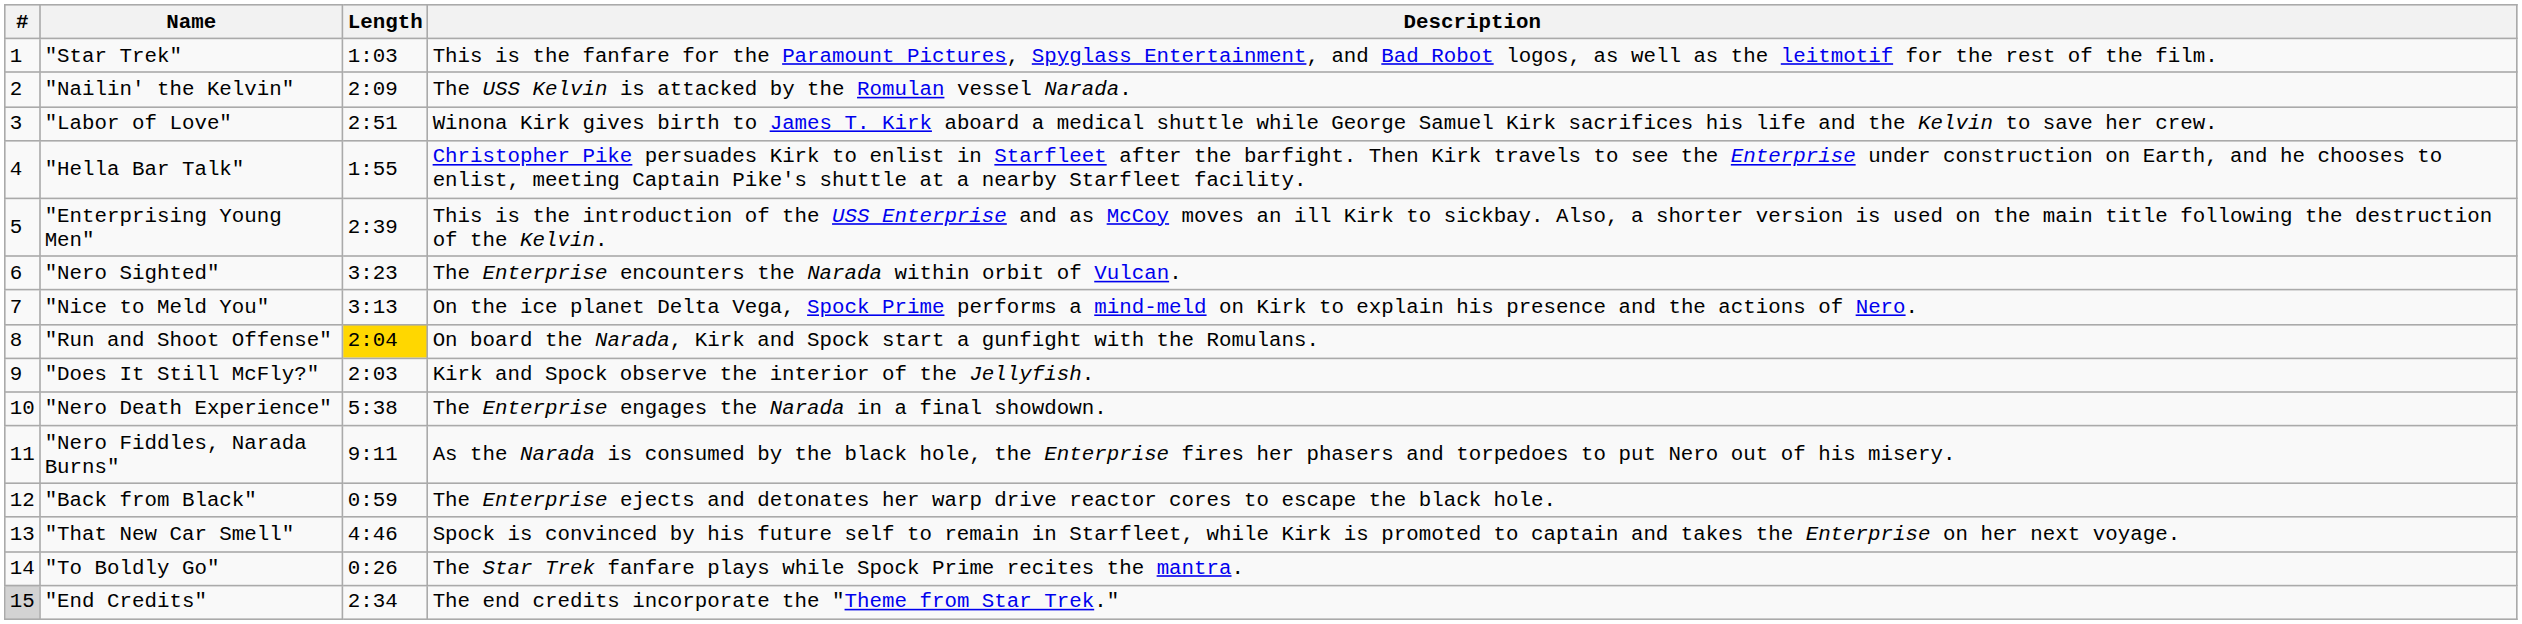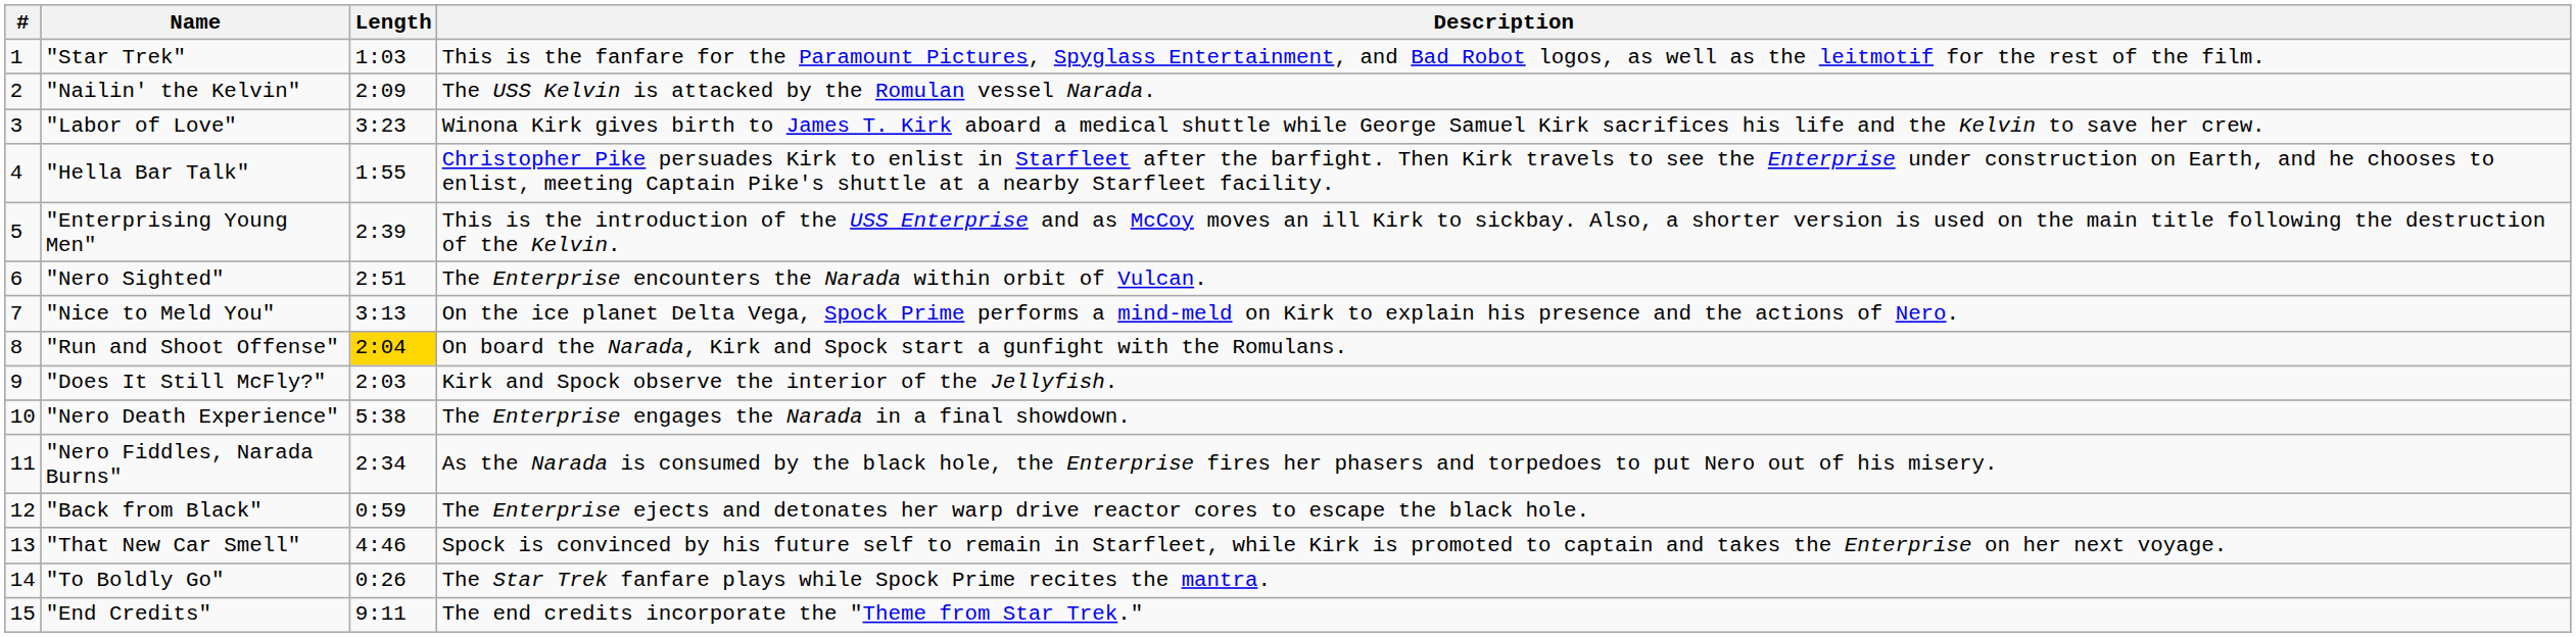 <table class="wikitable">
 <tr>
 <th>#</th>
 <th>Name</th>
 <th>Length</th>
 <th>Description</th>
 </tr>
 <tr>
 <td>1</td>
 <td>"Star Trek"</td>
 <td>1:03</td>
 <td>This is the fanfare for the <a href='#'>Paramount Pictures</a>, <a href='#'>Spyglass Entertainment</a>, and <a href='#'>Bad Robot</a> logos, as well as the <a href='#'>leitmotif</a> for the rest of the film.</td>
 </tr>
 <tr>
 <td>2</td>
 <td>"Nailin' the Kelvin"</td>
 <td>2:09</td>
 <td>The <em>USS Kelvin</em> is attacked by the <a href='#'>Romulan</a> vessel <em>Narada</em>.</td>
 </tr>
 <tr>
 <td>3</td>
 <td>"Labor of Love"</td>
-<td>2:51</td>
+<td>3:23</td>
 <td>Winona Kirk gives birth to <a href='#'>James T. Kirk</a> aboard a medical shuttle while George Samuel Kirk sacrifices his life and the <em>Kelvin</em> to save her crew.</td>
 </tr>
 <tr>
 <td>4</td>
 <td>"Hella Bar Talk"</td>
 <td>1:55</td>
 <td><a href='#'>Christopher Pike</a> persuades Kirk to enlist in <a href='#'>Starfleet</a> after the barfight. Then Kirk travels to see the <em><a href='#'>Enterprise</a></em> under construction on Earth, and he chooses to enlist, meeting Captain Pike's shuttle at a nearby Starfleet facility.</td>
 </tr>
 <tr>
 <td>5</td>
 <td>"Enterprising Young Men"</td>
 <td>2:39</td>
 <td>This is the introduction of the <em><a href='#'>USS Enterprise</a></em> and as <a href='#'>McCoy</a> moves an ill Kirk to sickbay. Also, a shorter version is used on the main title following the destruction of the <em>Kelvin</em>.</td>
 </tr>
 <tr>
 <td>6</td>
 <td>"Nero Sighted"</td>
-<td>3:23</td>
+<td>2:51</td>
 <td>The <em>Enterprise</em> encounters the <em>Narada</em> within orbit of <a href='#'>Vulcan</a>.</td>
 </tr>
 <tr>
 <td>7</td>
 <td>"Nice to Meld You"</td>
 <td>3:13</td>
 <td>On the ice planet Delta Vega, <a href='#'>Spock Prime</a> performs a <a href='#'>mind-meld</a> on Kirk to explain his presence and the actions of <a href='#'>Nero</a>.</td>
 </tr>
 <tr>
 <td>8</td>
 <td>"Run and Shoot Offense"</td>
 <td style="background: gold;">2:04</td>
 <td>On board the <em>Narada</em>, Kirk and Spock start a gunfight with the Romulans.</td>
 </tr>
 <tr>
 <td>9</td>
 <td>"Does It Still McFly?"</td>
 <td>2:03</td>
 <td>Kirk and Spock observe the interior of the <em>Jellyfish</em>.</td>
 </tr>
 <tr>
 <td>10</td>
 <td>"Nero Death Experience"</td>
 <td>5:38</td>
 <td>The <em>Enterprise</em> engages the <em>Narada</em> in a final showdown.</td>
 </tr>
 <tr>
 <td>11</td>
 <td>"Nero Fiddles, Narada Burns"</td>
-<td>9:11</td>
+<td>2:34</td>
 <td>As the <em>Narada</em> is consumed by the black hole, the <em>Enterprise</em> fires her phasers and torpedoes to put Nero out of his misery.</td>
 </tr>
 <tr>
 <td>12</td>
 <td>"Back from Black"</td>
 <td>0:59</td>
 <td>The <em>Enterprise</em> ejects and detonates her warp drive reactor cores to escape the black hole.</td>
 </tr>
 <tr>
 <td>13</td>
 <td>"That New Car Smell"</td>
 <td>4:46</td>
 <td>Spock is convinced by his future self to remain in Starfleet, while Kirk is promoted to captain and takes the <em>Enterprise</em> on her next voyage.</td>
 </tr>
 <tr>
 <td>14</td>
 <td>"To Boldly Go"</td>
 <td>0:26</td>
 <td>The <em>Star Trek</em> fanfare plays while Spock Prime recites the <a href='#'>mantra</a>.</td>
 </tr>
 <tr>
-<td style="background: lightgrey;">15</td>
+<td>15</td>
 <td>"End Credits"</td>
-<td>2:34</td>
+<td>9:11</td>
 <td>The end credits incorporate the "<a href='#'>Theme from Star Trek</a>."</td>
 </tr>
 </table>
